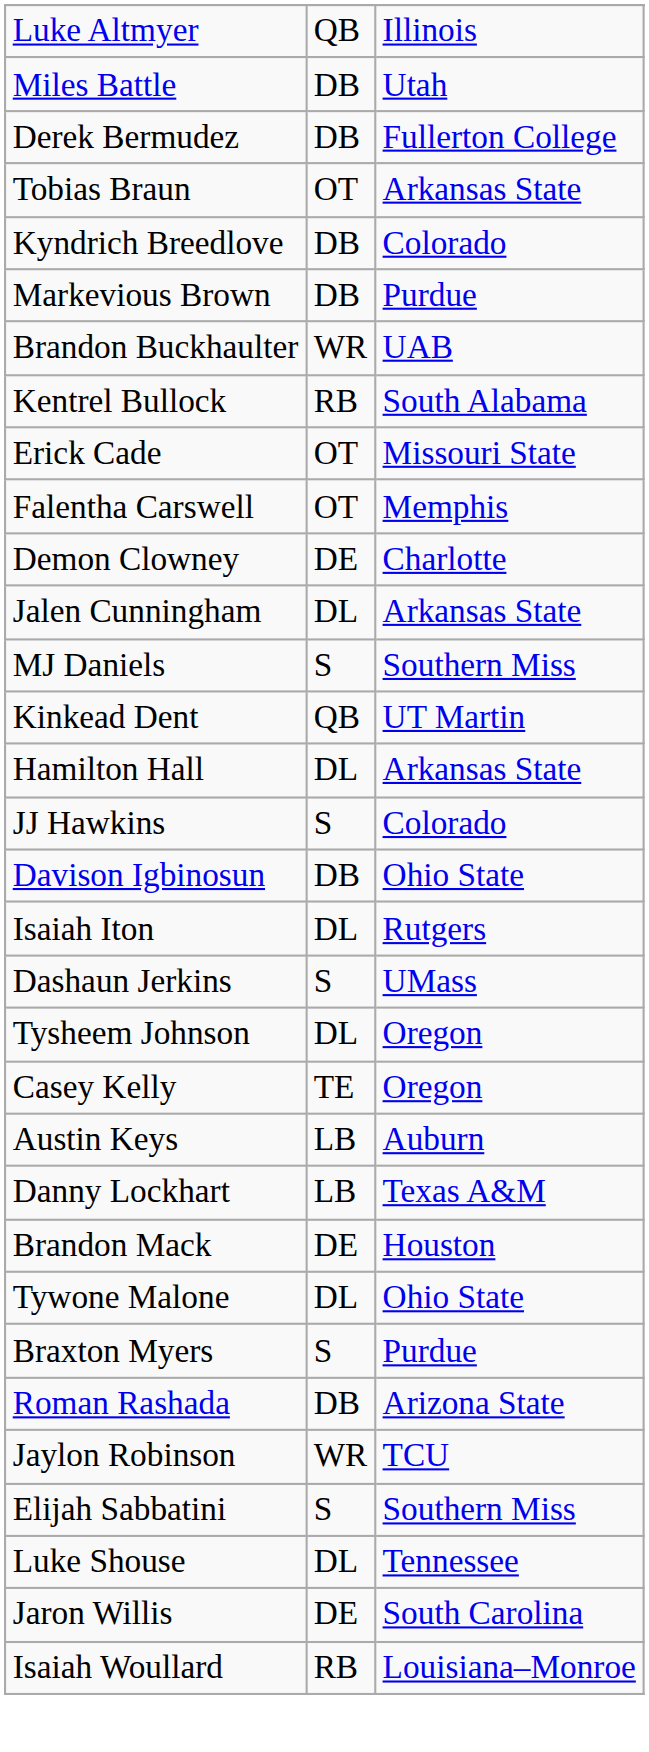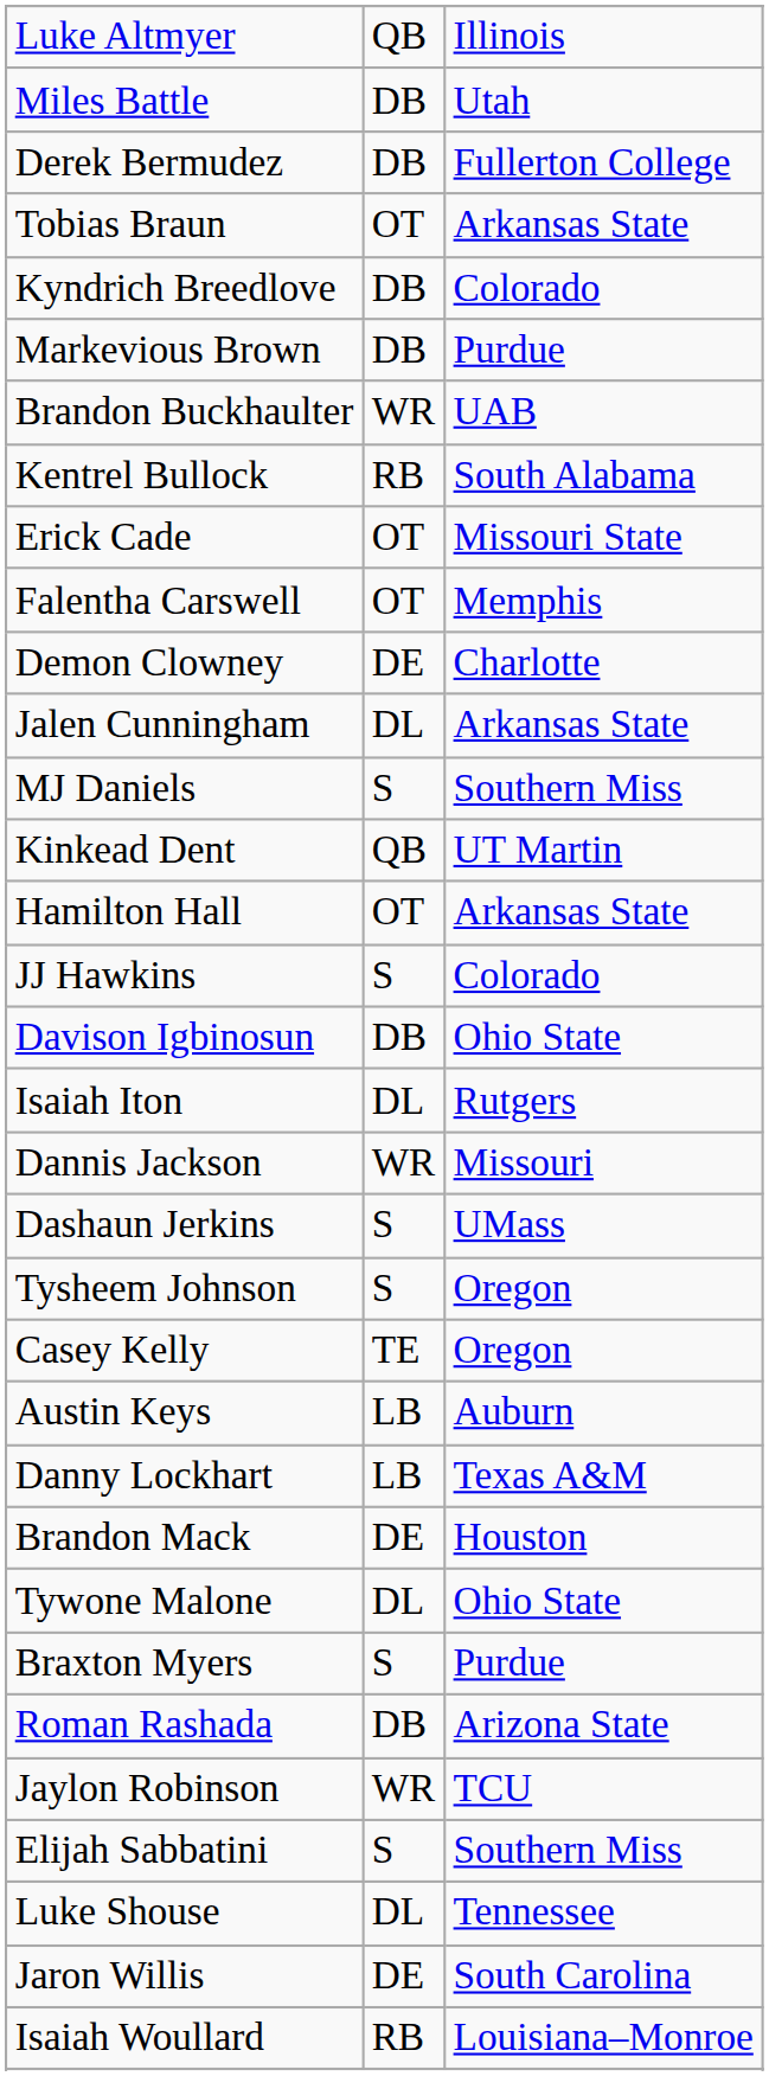 <table class="collapsible wikitable collapsed">
 <tr>
 </tr>
 <tr>
 <td><a href='#'>Luke Altmyer</a></td>
 <td>QB</td>
 <td><a href='#'>Illinois</a></td>
 </tr>
 <tr>
 <td><a href='#'>Miles Battle</a></td>
 <td>DB</td>
 <td><a href='#'>Utah</a></td>
 </tr>
 <tr>
 <td>Derek Bermudez</td>
 <td>DB</td>
 <td><a href='#'>Fullerton College</a></td>
 </tr>
 <tr>
 <td>Tobias Braun</td>
 <td>OT</td>
 <td><a href='#'>Arkansas State</a></td>
 </tr>
 <tr>
 <td>Kyndrich Breedlove</td>
 <td>DB</td>
 <td><a href='#'>Colorado</a></td>
 </tr>
 <tr>
 <td>Markevious Brown</td>
 <td>DB</td>
 <td><a href='#'>Purdue</a></td>
 </tr>
 <tr>
 <td>Brandon Buckhaulter</td>
 <td>WR</td>
 <td><a href='#'>UAB</a></td>
 </tr>
 <tr>
 <td>Kentrel Bullock</td>
 <td>RB</td>
 <td><a href='#'>South Alabama</a></td>
 </tr>
 <tr>
 <td>Erick Cade</td>
 <td>OT</td>
 <td><a href='#'>Missouri State</a></td>
 </tr>
 <tr>
 <td>Falentha Carswell</td>
 <td>OT</td>
 <td><a href='#'>Memphis</a></td>
 </tr>
 <tr>
 <td>Demon Clowney</td>
 <td>DE</td>
 <td><a href='#'>Charlotte</a></td>
 </tr>
 <tr>
 <td>Jalen Cunningham</td>
 <td>DL</td>
 <td><a href='#'>Arkansas State</a></td>
 </tr>
 <tr>
 <td>MJ Daniels</td>
 <td>S</td>
 <td><a href='#'>Southern Miss</a></td>
 </tr>
 <tr>
 <td>Kinkead Dent</td>
 <td>QB</td>
 <td><a href='#'>UT Martin</a></td>
 </tr>
 <tr>
 <td>Hamilton Hall</td>
-<td>DL</td>
+<td>OT</td>
 <td><a href='#'>Arkansas State</a></td>
 </tr>
 <tr>
 <td>JJ Hawkins</td>
 <td>S</td>
 <td><a href='#'>Colorado</a></td>
 </tr>
 <tr>
 <td><a href='#'>Davison Igbinosun</a></td>
 <td>DB</td>
 <td><a href='#'>Ohio State</a></td>
 </tr>
 <tr>
 <td>Isaiah Iton</td>
 <td>DL</td>
 <td><a href='#'>Rutgers</a></td>
 </tr>
 <tr>
+<td>Dannis Jackson</td>
+<td>WR</td>
+<td><a href='#'>Missouri</a></td>
+</tr>
+<tr>
 <td>Dashaun Jerkins</td>
 <td>S</td>
 <td><a href='#'>UMass</a></td>
 </tr>
 <tr>
 <td>Tysheem Johnson</td>
-<td>DL</td>
+<td>S</td>
 <td><a href='#'>Oregon</a></td>
 </tr>
 <tr>
 <td>Casey Kelly</td>
 <td>TE</td>
 <td><a href='#'>Oregon</a></td>
 </tr>
 <tr>
 <td>Austin Keys</td>
 <td>LB</td>
 <td><a href='#'>Auburn</a></td>
 </tr>
 <tr>
 <td>Danny Lockhart</td>
 <td>LB</td>
 <td><a href='#'>Texas A&M</a></td>
 </tr>
 <tr>
 <td>Brandon Mack</td>
 <td>DE</td>
 <td><a href='#'>Houston</a></td>
 </tr>
 <tr>
 <td>Tywone Malone</td>
 <td>DL</td>
 <td><a href='#'>Ohio State</a></td>
 </tr>
 <tr>
 <td>Braxton Myers</td>
 <td>S</td>
 <td><a href='#'>Purdue</a></td>
 </tr>
 <tr>
 <td><a href='#'>Roman Rashada</a></td>
 <td>DB</td>
 <td><a href='#'>Arizona State</a></td>
 </tr>
 <tr>
 <td>Jaylon Robinson</td>
 <td>WR</td>
 <td><a href='#'>TCU</a></td>
 </tr>
 <tr>
 <td>Elijah Sabbatini</td>
 <td>S</td>
 <td><a href='#'>Southern Miss</a></td>
 </tr>
 <tr>
 <td>Luke Shouse</td>
 <td>DL</td>
 <td><a href='#'>Tennessee</a></td>
 </tr>
 <tr>
 <td>Jaron Willis</td>
 <td>DE</td>
 <td><a href='#'>South Carolina</a></td>
 </tr>
 <tr>
 <td>Isaiah Woullard</td>
 <td>RB</td>
 <td><a href='#'>Louisiana–Monroe</a></td>
 </tr>
 <tr>
 </tr>
 <tr>
 </tr>
 </table>
